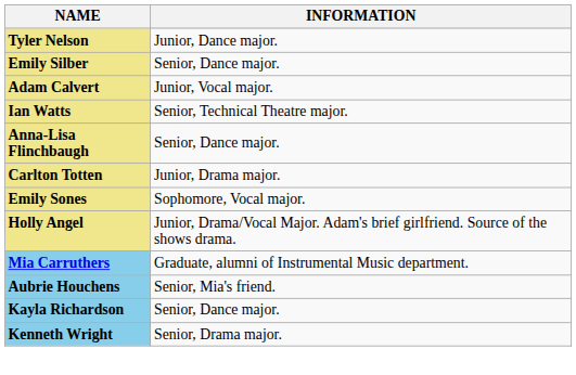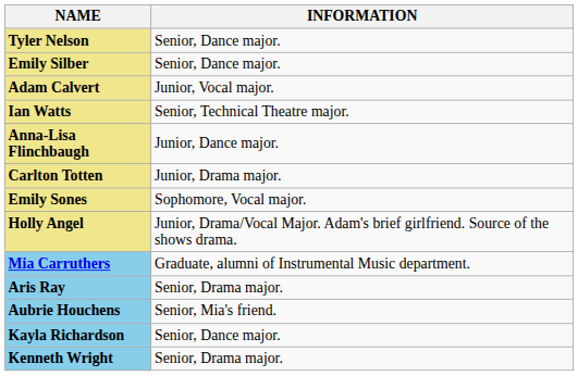 <table class="wikitable">
 <tr style="background:silver">
 <th>NAME</th>
 <th>INFORMATION</th>
 </tr>
 <tr>
 <td bgcolor="khaki" valign="top"><strong>Tyler Nelson</strong></td>
-<td>Junior, Dance major.</td>
+<td>Senior, Dance major.</td>
 </tr>
 <tr>
 <td bgcolor="khaki" valign="top"><strong>Emily Silber</strong></td>
 <td>Senior, Dance major.</td>
 </tr>
 <tr>
 <td bgcolor="khaki" valign="top"><strong>Adam Calvert</strong></td>
 <td>Junior, Vocal major.</td>
 </tr>
 <tr>
 <td bgcolor="khaki" valign="top"><strong>Ian Watts</strong></td>
 <td>Senior, Technical Theatre major.</td>
 </tr>
 <tr>
 <td bgcolor="khaki" valign="top"><strong>Anna-Lisa Flinchbaugh</strong></td>
-<td>Senior, Dance major.</td>
+<td>Junior, Dance major.</td>
 </tr>
 <tr>
 <td bgcolor="khaki" valign="top"><strong>Carlton Totten</strong></td>
 <td>Junior, Drama major.</td>
 </tr>
 <tr>
 <td bgcolor="khaki" valign="top"><strong>Emily Sones</strong></td>
 <td>Sophomore, Vocal major.</td>
 </tr>
 <tr>
 <td bgcolor="khaki" valign="top"><strong>Holly Angel</strong></td>
 <td>Junior, Drama/Vocal Major. Adam's brief girlfriend. Source of the shows drama.</td>
 </tr>
 <tr>
 <td bgcolor="skyblue" valign="top"><strong><a href='#'>Mia Carruthers</a></strong></td>
 <td>Graduate, alumni of Instrumental Music department.</td>
 </tr>
 <tr>
+<td bgcolor="skyblue" valign="top"><strong>Aris Ray</strong></td>
+<td>Senior, Drama major.</td>
+</tr>
+<tr>
 <td bgcolor="skyblue" valign="top"><strong>Aubrie Houchens</strong></td>
 <td>Senior, Mia's friend.</td>
 </tr>
 <tr>
 <td bgcolor="skyblue" valign="top"><strong>Kayla Richardson</strong></td>
 <td>Senior, Dance major.</td>
 </tr>
 <tr>
 <td bgcolor="skyblue" valign="top"><strong>Kenneth Wright</strong></td>
 <td>Senior, Drama major.</td>
 </tr>
 </table>
